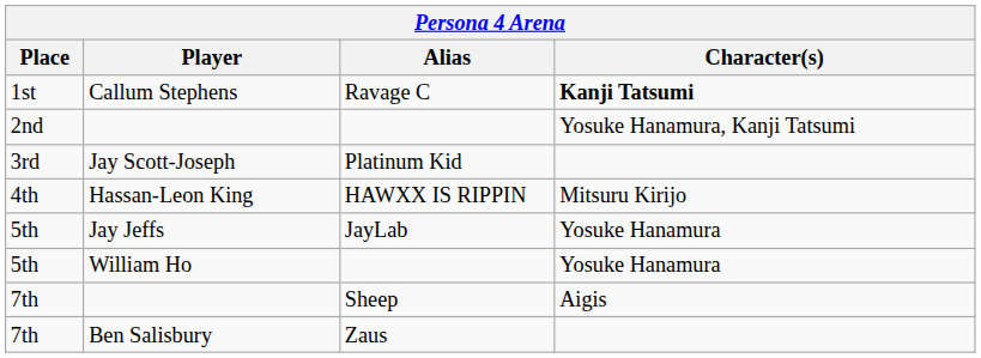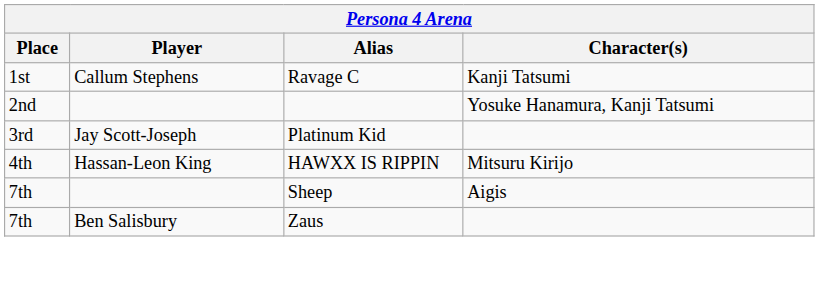 <table class="wikitable">
 <tr>
 <th colspan="4"><strong><em><a href='#'>Persona 4 Arena</a></em></strong></th>
 </tr>
 <tr>
 <th style="width:50px;">Place</th>
 <th style="width:180px;">Player</th>
 <th style="width:150px;">Alias</th>
 <th style="width:300px;">Character(s)</th>
 </tr>
 <tr>
 <td>1st</td>
 <td> Callum Stephens</td>
 <td>Ravage C</td>
-<td><strong>Kanji Tatsumi</strong></td>
+<td>Kanji Tatsumi</td>
 </tr>
 <tr>
 <td>2nd</td>
 <td></td>
 <td></td>
 <td>Yosuke Hanamura, Kanji Tatsumi</td>
 </tr>
 <tr>
 <td>3rd</td>
 <td> Jay Scott-Joseph</td>
 <td>Platinum Kid</td>
 <td></td>
 </tr>
 <tr>
 <td>4th</td>
 <td> Hassan-Leon King</td>
 <td>HAWXX IS RIPPIN</td>
 <td>Mitsuru Kirijo</td>
 </tr>
 <tr>
-<td>5th</td>
-<td> Jay Jeffs</td>
-<td>JayLab</td>
-<td>Yosuke Hanamura</td>
-</tr>
-<tr>
-<td>5th</td>
-<td> William Ho</td>
-<td></td>
-<td>Yosuke Hanamura</td>
-</tr>
-<tr>
 <td>7th</td>
 <td></td>
 <td>Sheep</td>
 <td>Aigis</td>
 </tr>
 <tr>
 <td>7th</td>
 <td> Ben Salisbury</td>
 <td>Zaus</td>
 <td></td>
 </tr>
 </table>
